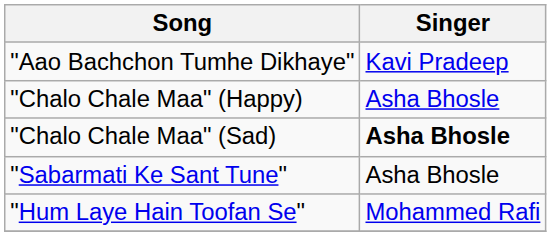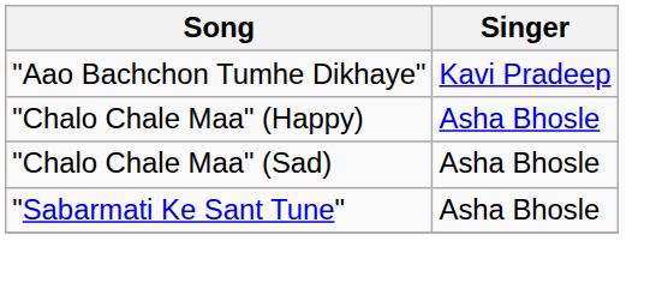 <table class="wikitable">
 <tr>
 <th>Song</th>
 <th>Singer</th>
 </tr>
 <tr>
 <td>"Aao Bachchon Tumhe Dikhaye"</td>
 <td><a href='#'>Kavi Pradeep</a></td>
 </tr>
 <tr>
 <td>"Chalo Chale Maa" (Happy)</td>
 <td><a href='#'>Asha Bhosle</a></td>
 </tr>
 <tr>
 <td>"Chalo Chale Maa" (Sad)</td>
-<td><strong>Asha Bhosle</strong></td>
+<td>Asha Bhosle</td>
 </tr>
 <tr>
 <td>"<a href='#'>Sabarmati Ke Sant Tune</a>"</td>
 <td>Asha Bhosle</td>
 </tr>
 <tr>
-<td>"<a href='#'>Hum Laye Hain Toofan Se</a>"</td>
-<td><a href='#'>Mohammed Rafi</a></td>
-</tr>
-<tr>
 </tr>
 </table>
